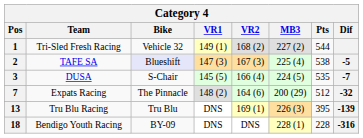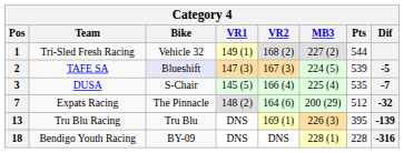 <table class="wikitable collapsible collapsed" style="font-size: 85%; text-align:center">
 <tr>
 <th colspan="8" width="500"><big>Category 4</big></th>
 </tr>
 <tr>
 <th valign="middle">Pos</th>
 <th valign="middle">Team</th>
 <th valign="middle">Bike</th>
 <th><a href='#'>VR1</a><br></th>
 <th><a href='#'>VR2</a><br></th>
 <th><a href='#'>MB3</a><br></th>
 <th valign="middle">Pts</th>
 <th valign="middle">Dif</th>
 </tr>
 <tr>
 <th>1</th>
 <td> Tri-Sled Fresh Racing</td>
 <td>Vehicle 32</td>
 <td bgcolor="#FFFFBF">149 (1)</td>
 <td bgcolor="#dfdfdf">168 (2)</td>
 <td bgcolor="#dfdfdf">227 (2)</td>
 <td>544</td>
 <th></th>
 </tr>
 <tr>
 <th>2</th>
 <td> <a href='#'>TAFE SA</a></td>
 <td style="background: lavender;">Blueshift</td>
 <td bgcolor="#ffdf9f">147 (3)</td>
 <td bgcolor="#ffdf9f">167 (3)</td>
-<td bgcolor="#dfffdf">225 (4)</td>
-<td>538</td>
+<td bgcolor="#dfffdf">224 (5)</td>
+<td>539</td>
 <th>-5</th>
 </tr>
 <tr>
 <th>3</th>
 <td> <a href='#'>DUSA</a></td>
 <td>S-Chair</td>
 <td bgcolor="#dfffdf">145 (5)</td>
 <td bgcolor="#dfffdf">166 (4)</td>
-<td bgcolor="#dfffdf">224 (5)</td>
+<td bgcolor="#dfffdf">225 (4)</td>
 <td>535</td>
 <th>-7</th>
 </tr>
 <tr>
 <th>7</th>
 <td> Expats Racing</td>
 <td>The Pinnacle</td>
 <td bgcolor="#dfdfdf">148 (2)</td>
 <td bgcolor="#dfffdf">164 (6)</td>
 <td bgcolor="#dfffdf">200 (29)</td>
 <td>512</td>
 <th>-32</th>
 </tr>
 <tr>
 <th>13</th>
 <td> Tru Blu Racing</td>
 <td>Tru Blu</td>
 <td bgcolor="#ffffff">DNS</td>
 <td bgcolor="#FFFFBF">169 (1)</td>
 <td bgcolor="#ffdf9f">226 (3)</td>
 <td>395</td>
 <th>-139</th>
 </tr>
 <tr>
 <th>18</th>
 <td> Bendigo Youth Racing</td>
 <td>BY-09</td>
 <td bgcolor="#ffffff">DNS</td>
 <td bgcolor="#ffffff">DNS</td>
 <td bgcolor="#FFFFBF">228 (1)</td>
 <td>228</td>
 <th>-316</th>
 </tr>
 </table>
